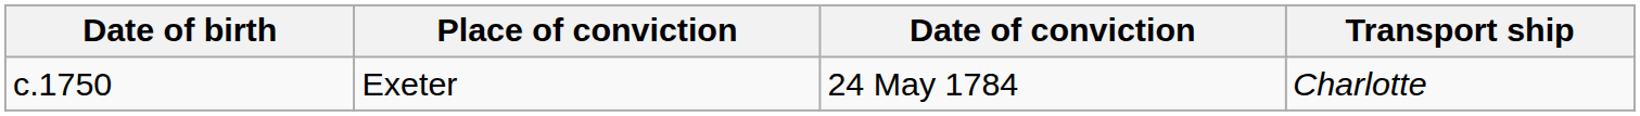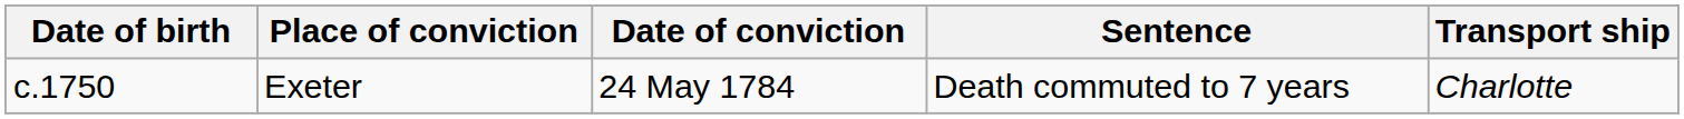 <table class="wikitable sortable plainrowheaders" style="width=1024px;">
 <tr>
 <th style="width: 15%;">Date of birth</th>
 <th style="width: 20%;">Place of conviction</th>
 <th style="width: 20%;">Date of conviction</th>
+<th style="width: 30%;">Sentence</th>
 <th style="width: 15%;">Transport ship</th>
 </tr>
 <tr>
 <td>c.1750</td>
 <td>Exeter</td>
 <td>24 May 1784</td>
+<td>Death commuted to 7 years</td>
 <td><em>Charlotte</em></td>
 </tr>
 </table>
